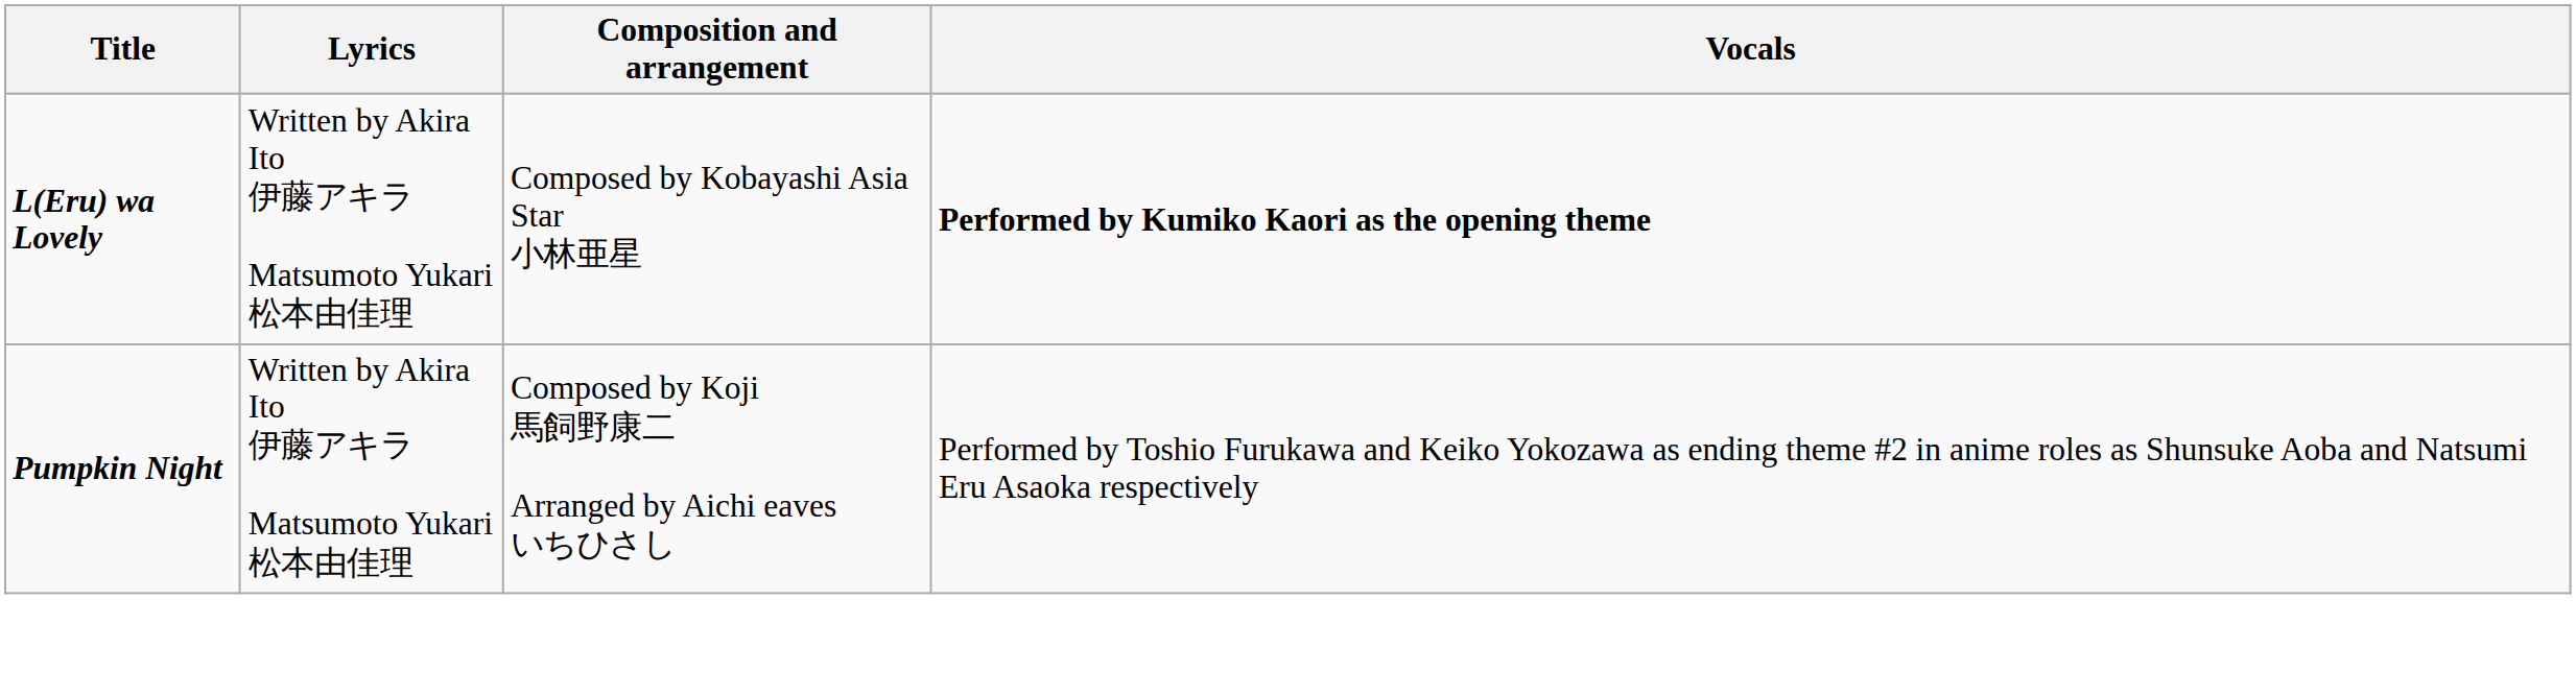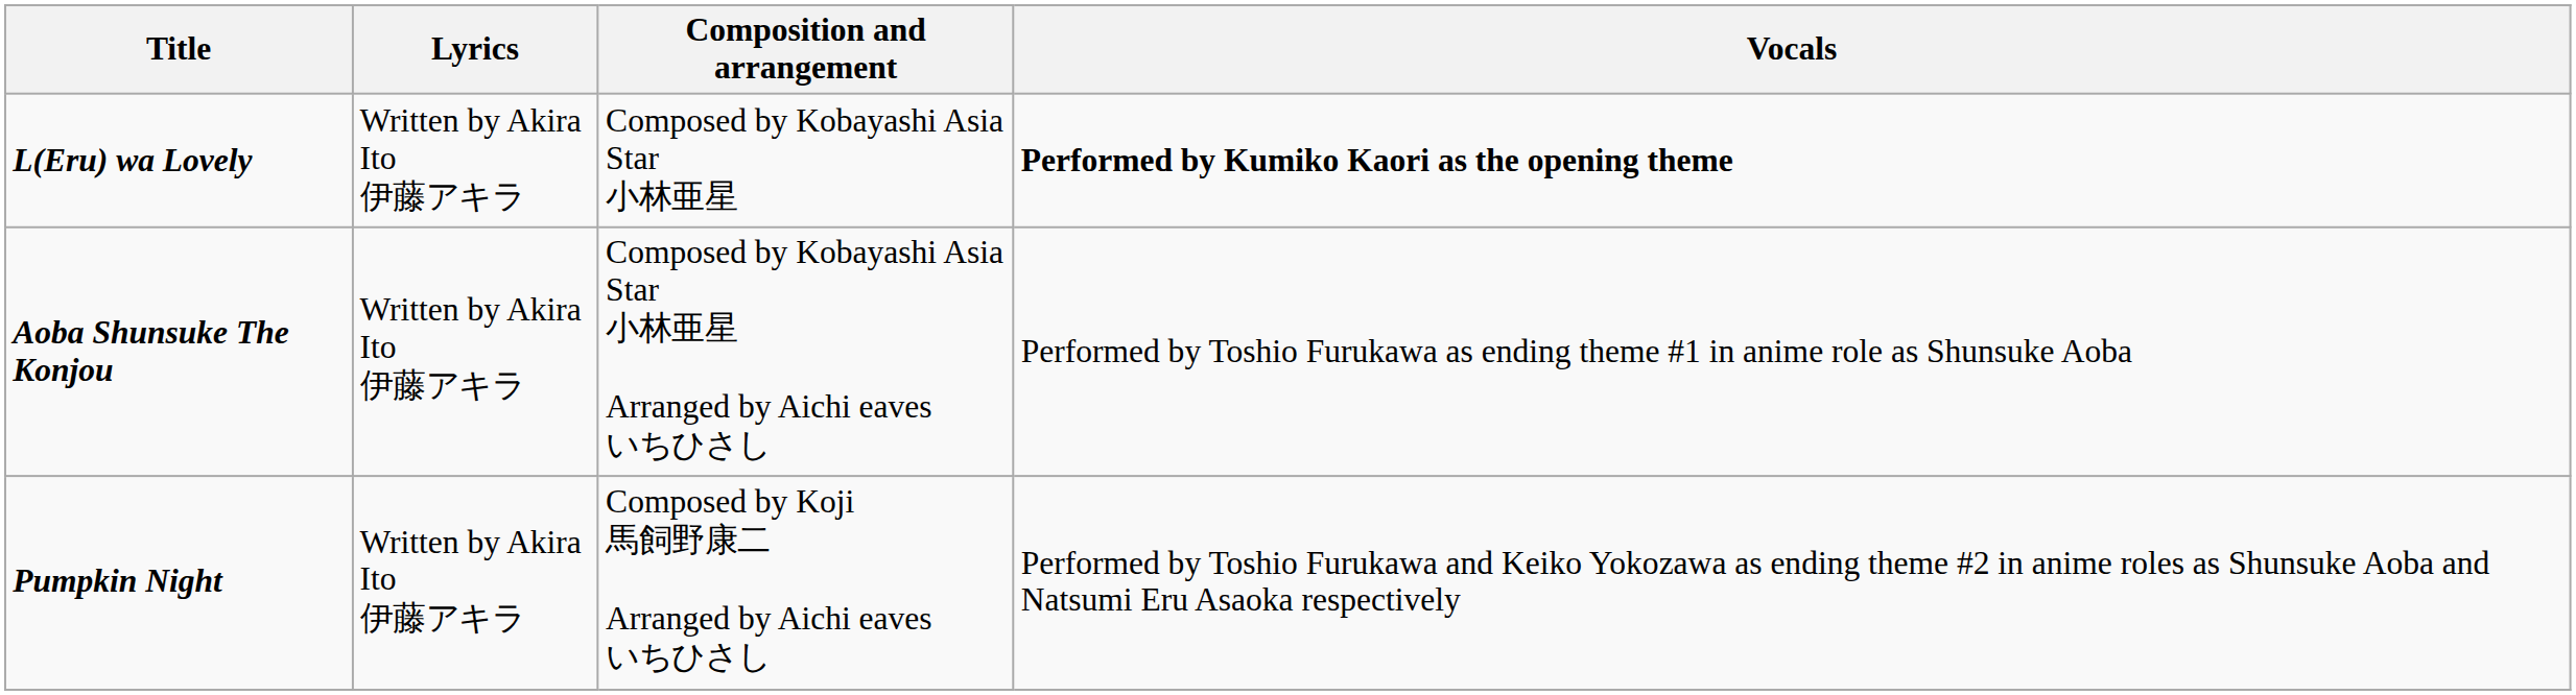 <table class="wikitable">
 <tr>
 <th>Title</th>
 <th>Lyrics</th>
 <th>Composition and arrangement</th>
 <th>Vocals</th>
 </tr>
 <tr>
 <td><strong><em>L(Eru) wa Lovely</em></strong></td>
-<td>Written by Akira Ito<br>伊藤アキラ<br><br>   Matsumoto Yukari<br>松本由佳理</td>
+<td>Written by Akira Ito<br>伊藤アキラ</td>
 <td>Composed by Kobayashi Asia Star<br>小林亜星</td>
 <td><strong>Performed by Kumiko Kaori as the opening theme</strong></td>
 </tr>
 <tr>
+<td><strong><em>Aoba Shunsuke The Konjou</em></strong></td>
+<td>Written by Akira Ito<br>伊藤アキラ</td>
+<td>Composed by Kobayashi Asia Star<br>小林亜星<br><br>Arranged by Aichi eaves<br>いちひさし</td>
+<td>Performed by Toshio Furukawa as ending theme #1 in anime role as Shunsuke Aoba</td>
+</tr>
+<tr>
 <td><strong><em>Pumpkin Night</em></strong></td>
-<td>Written by Akira Ito<br>伊藤アキラ<br><br>   Matsumoto Yukari<br>松本由佳理</td>
+<td>Written by Akira Ito<br>伊藤アキラ</td>
 <td>Composed by Koji<br>馬飼野康二<br><br>Arranged by Aichi eaves<br>いちひさし</td>
 <td>Performed by Toshio Furukawa and Keiko Yokozawa as ending theme #2 in anime roles as Shunsuke Aoba and Natsumi Eru Asaoka respectively</td>
 </tr>
 </table>
